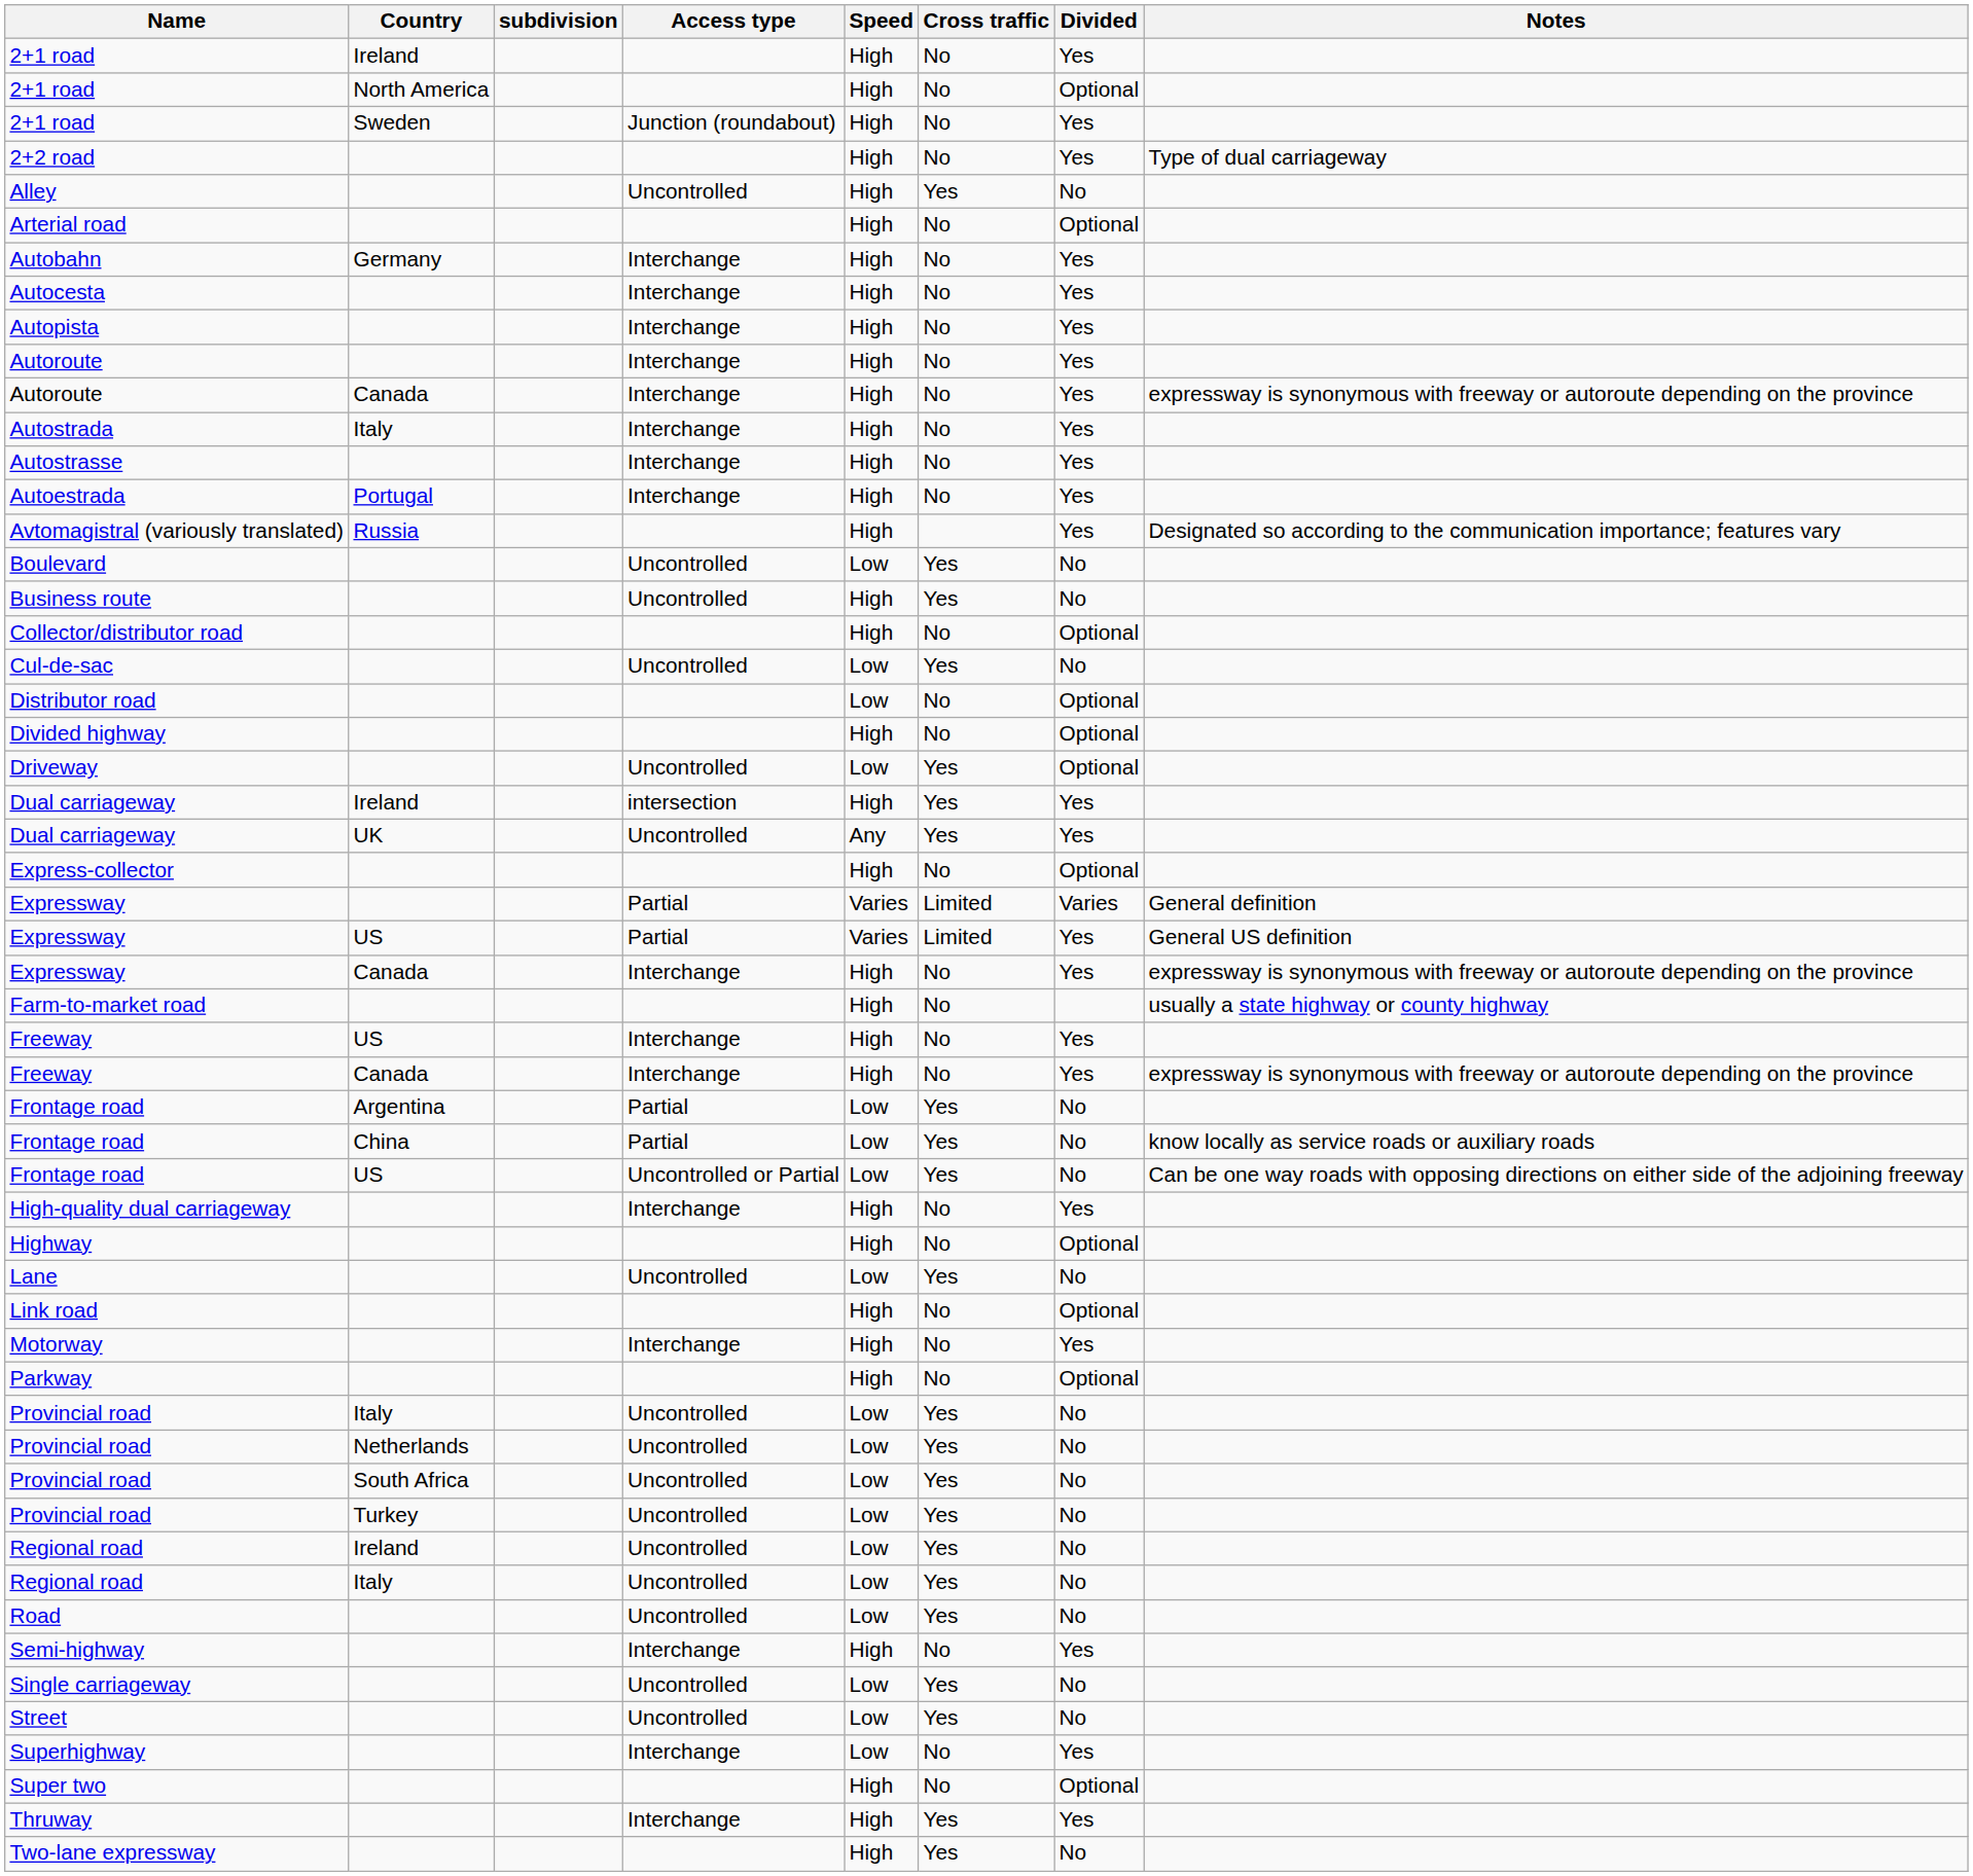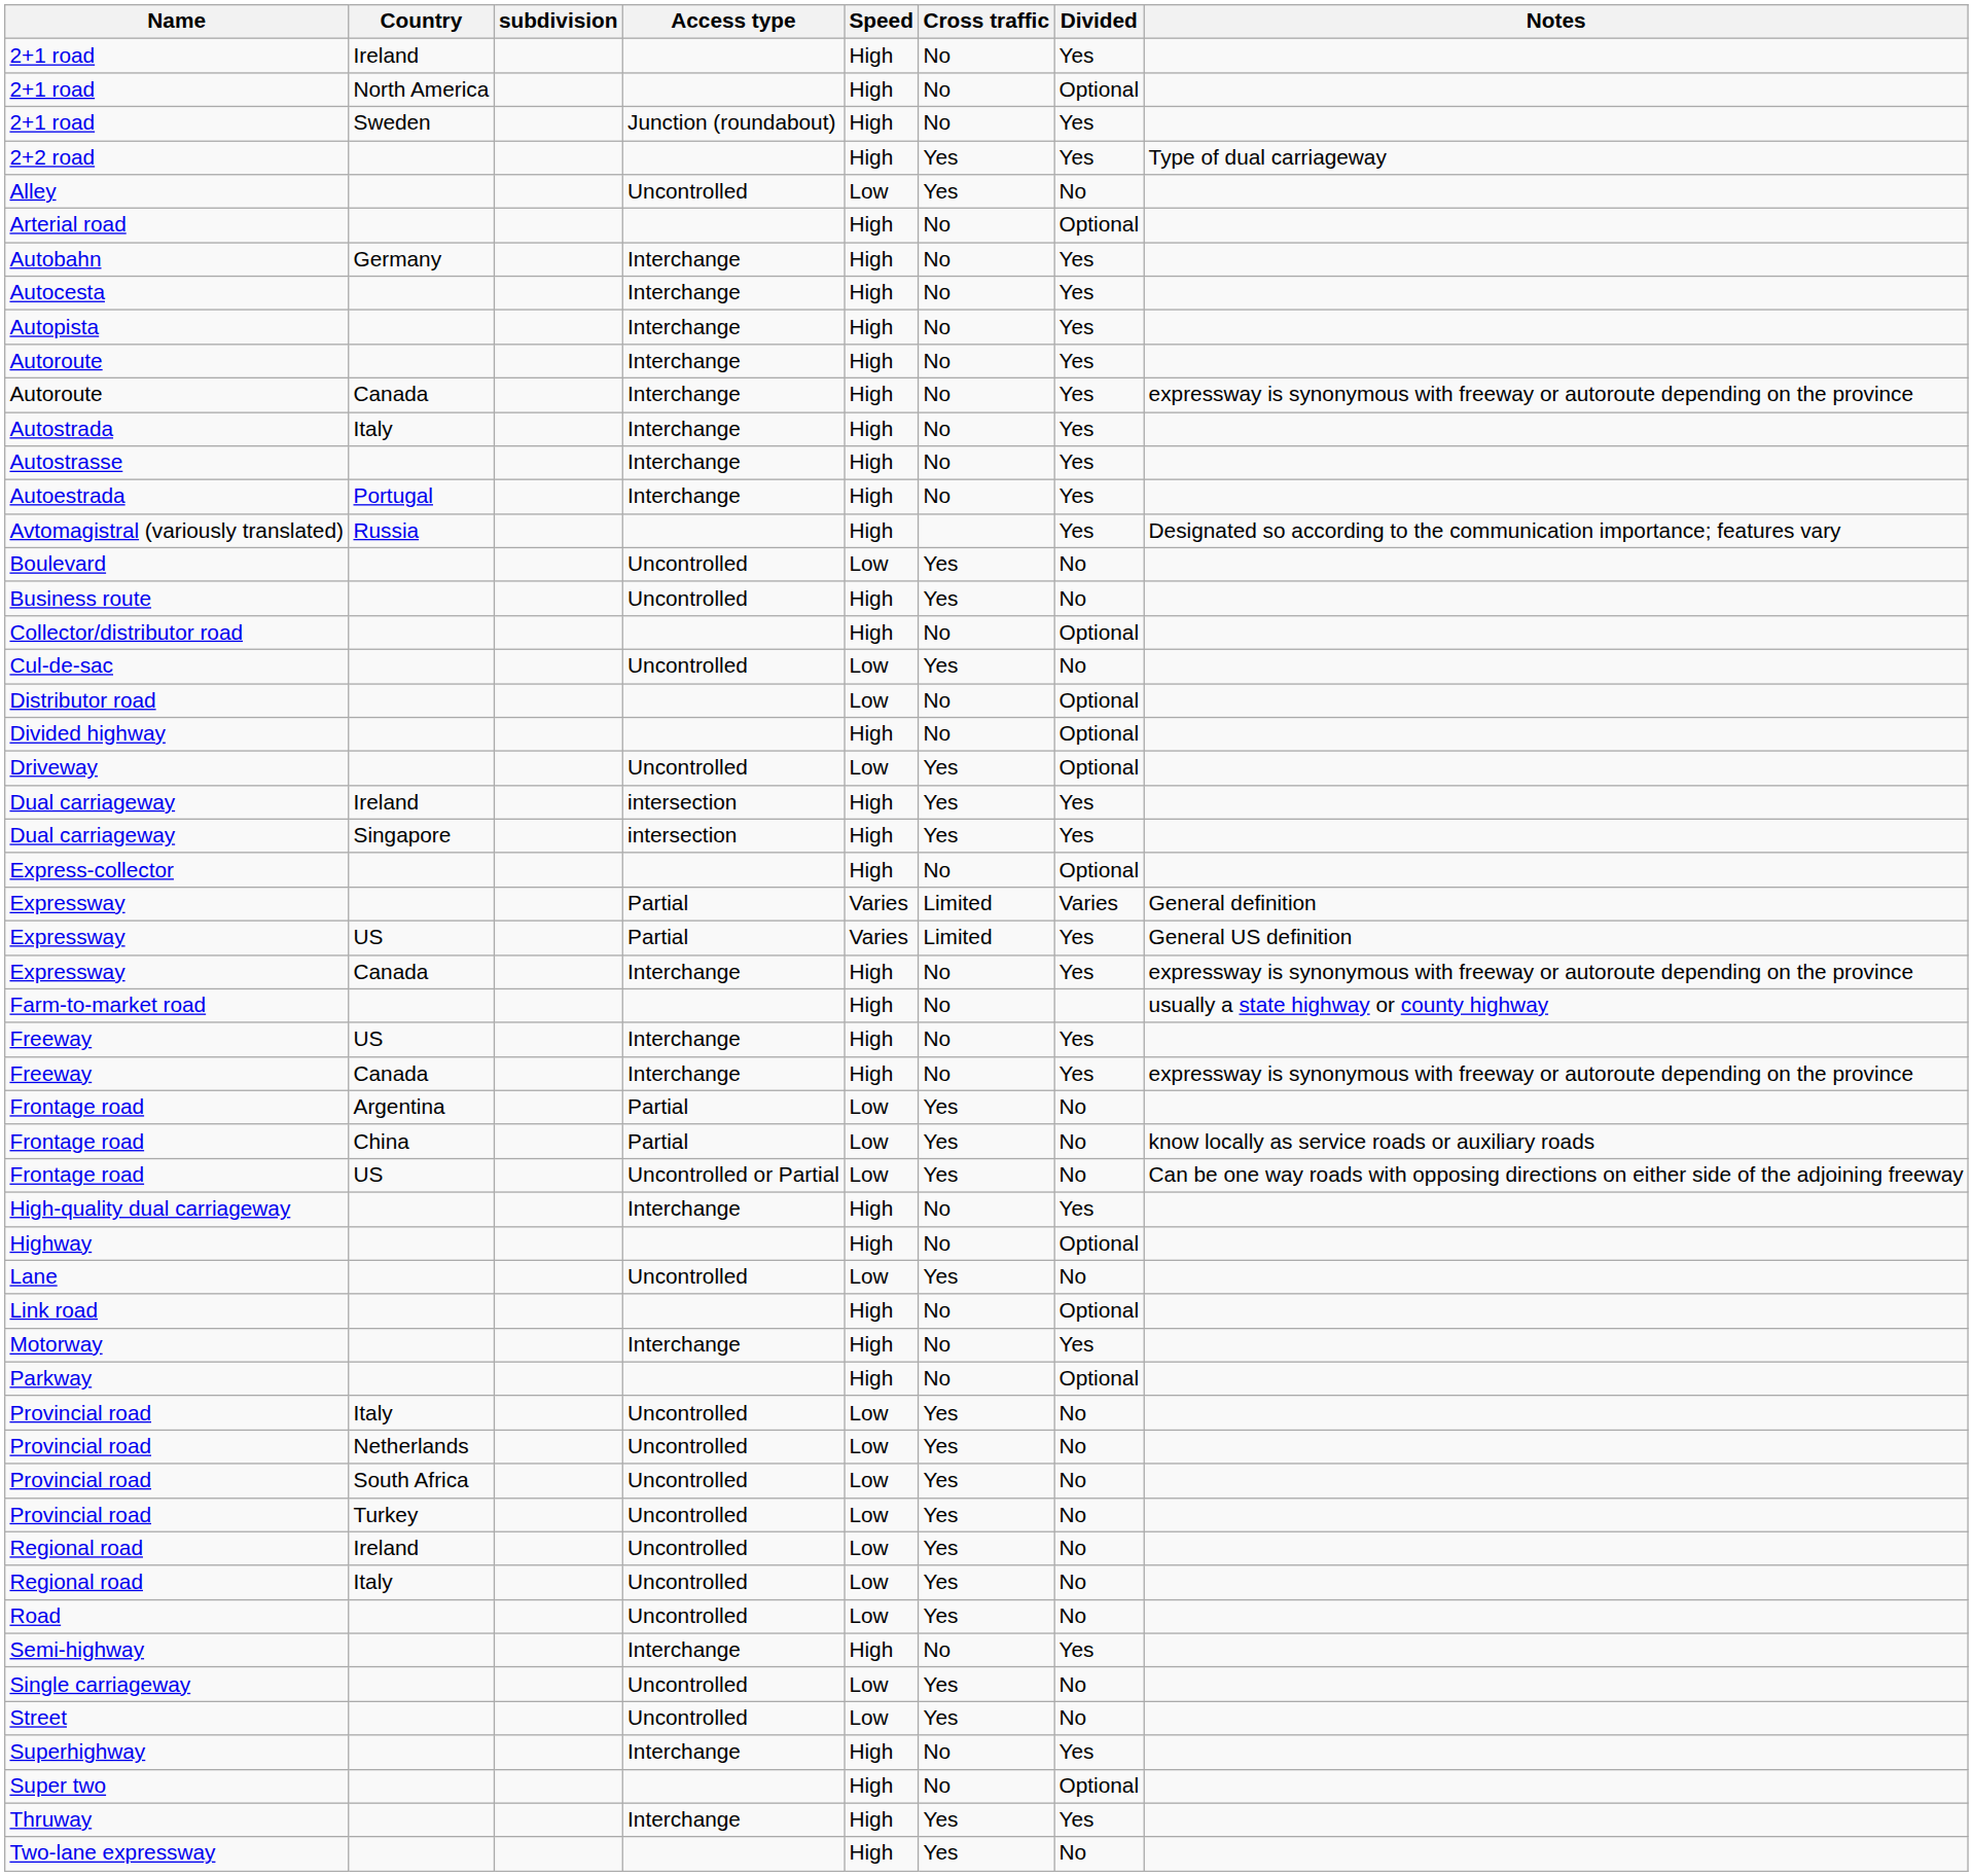 <table class="wikitable sortable">
 <tr>
 <th>Name</th>
 <th>Country</th>
 <th>subdivision</th>
 <th>Access type</th>
 <th>Speed</th>
 <th>Cross traffic</th>
 <th>Divided</th>
 <th>Notes</th>
 </tr>
 <tr>
 <td><a href='#'>2+1 road</a></td>
 <td>Ireland</td>
 <td></td>
 <td></td>
 <td>High</td>
 <td>No</td>
 <td>Yes</td>
 <td></td>
 </tr>
 <tr>
 <td><a href='#'>2+1 road</a></td>
 <td>North America</td>
 <td></td>
 <td></td>
 <td>High</td>
 <td>No</td>
 <td>Optional</td>
 <td></td>
 </tr>
 <tr>
 <td><a href='#'>2+1 road</a></td>
 <td>Sweden</td>
 <td></td>
 <td>Junction (roundabout)</td>
 <td>High</td>
 <td>No</td>
 <td>Yes</td>
 <td></td>
 </tr>
 <tr>
 <td><a href='#'>2+2 road</a></td>
 <td></td>
 <td></td>
 <td></td>
 <td>High</td>
-<td>No</td>
+<td>Yes</td>
 <td>Yes</td>
 <td>Type of dual carriageway</td>
 </tr>
 <tr>
 <td><a href='#'>Alley</a></td>
 <td></td>
 <td></td>
 <td>Uncontrolled</td>
-<td>High</td>
+<td>Low</td>
 <td>Yes</td>
 <td>No</td>
 <td></td>
 </tr>
 <tr>
 <td><a href='#'>Arterial road</a></td>
 <td></td>
 <td></td>
 <td></td>
 <td>High</td>
 <td>No</td>
 <td>Optional</td>
 <td></td>
 </tr>
 <tr>
 <td><a href='#'>Autobahn</a></td>
 <td>Germany</td>
 <td></td>
 <td>Interchange</td>
 <td>High</td>
 <td>No</td>
 <td>Yes</td>
 <td></td>
 </tr>
 <tr>
 <td><a href='#'>Autocesta</a></td>
 <td></td>
 <td></td>
 <td>Interchange</td>
 <td>High</td>
 <td>No</td>
 <td>Yes</td>
 <td></td>
 </tr>
 <tr>
 <td><a href='#'>Autopista</a></td>
 <td></td>
 <td></td>
 <td>Interchange</td>
 <td>High</td>
 <td>No</td>
 <td>Yes</td>
 <td></td>
 </tr>
 <tr>
 <td><a href='#'>Autoroute</a></td>
 <td></td>
 <td></td>
 <td>Interchange</td>
 <td>High</td>
 <td>No</td>
 <td>Yes</td>
 <td></td>
 </tr>
 <tr>
 <td>Autoroute</td>
 <td>Canada</td>
 <td></td>
 <td>Interchange</td>
 <td>High</td>
 <td>No</td>
 <td>Yes</td>
 <td>expressway is synonymous with freeway or autoroute depending on the province</td>
 </tr>
 <tr>
 <td><a href='#'>Autostrada</a></td>
 <td>Italy</td>
 <td></td>
 <td>Interchange</td>
 <td>High</td>
 <td>No</td>
 <td>Yes</td>
 <td></td>
 </tr>
 <tr>
 <td><a href='#'>Autostrasse</a></td>
 <td></td>
 <td></td>
 <td>Interchange</td>
 <td>High</td>
 <td>No</td>
 <td>Yes</td>
 <td></td>
 </tr>
 <tr>
 <td><a href='#'>Autoestrada</a></td>
 <td><a href='#'>Portugal</a></td>
 <td></td>
 <td>Interchange</td>
 <td>High</td>
 <td>No</td>
 <td>Yes</td>
 <td></td>
 </tr>
 <tr>
 <td><a href='#'>Avtomagistral</a> (variously translated)</td>
 <td><a href='#'>Russia</a></td>
 <td></td>
 <td></td>
 <td>High</td>
 <td></td>
 <td>Yes</td>
 <td>Designated so according to the communication importance; features vary</td>
 </tr>
 <tr>
 <td><a href='#'>Boulevard</a></td>
 <td></td>
 <td></td>
 <td>Uncontrolled</td>
 <td>Low</td>
 <td>Yes</td>
 <td>No</td>
 <td></td>
 </tr>
 <tr>
 <td><a href='#'>Business route</a></td>
 <td></td>
 <td></td>
 <td>Uncontrolled</td>
 <td>High</td>
 <td>Yes</td>
 <td>No</td>
 <td></td>
 </tr>
 <tr>
 <td><a href='#'>Collector/distributor road</a></td>
 <td></td>
 <td></td>
 <td></td>
 <td>High</td>
 <td>No</td>
 <td>Optional</td>
 <td></td>
 </tr>
 <tr>
 <td><a href='#'>Cul-de-sac</a></td>
 <td></td>
 <td></td>
 <td>Uncontrolled</td>
 <td>Low</td>
 <td>Yes</td>
 <td>No</td>
 <td></td>
 </tr>
 <tr>
 <td><a href='#'>Distributor road</a></td>
 <td></td>
 <td></td>
 <td></td>
 <td>Low</td>
 <td>No</td>
 <td>Optional</td>
 <td></td>
 </tr>
 <tr>
 <td><a href='#'>Divided highway</a></td>
 <td></td>
 <td></td>
 <td></td>
 <td>High</td>
 <td>No</td>
 <td>Optional</td>
 <td></td>
 </tr>
 <tr>
 <td><a href='#'>Driveway</a></td>
 <td></td>
 <td></td>
 <td>Uncontrolled</td>
 <td>Low</td>
 <td>Yes</td>
 <td>Optional</td>
 <td></td>
 </tr>
 <tr>
 <td><a href='#'>Dual carriageway</a></td>
 <td>Ireland</td>
 <td></td>
 <td>intersection</td>
 <td>High</td>
 <td>Yes</td>
 <td>Yes</td>
 <td></td>
 </tr>
 <tr>
 <td><a href='#'>Dual carriageway</a></td>
-<td>UK</td>
+<td>Singapore</td>
 <td></td>
-<td>Uncontrolled</td>
-<td>Any</td>
+<td>intersection</td>
+<td>High</td>
 <td>Yes</td>
 <td>Yes</td>
 <td></td>
 </tr>
 <tr>
 <td><a href='#'>Express-collector</a></td>
 <td></td>
 <td></td>
 <td></td>
 <td>High</td>
 <td>No</td>
 <td>Optional</td>
 <td></td>
 </tr>
 <tr>
 <td><a href='#'>Expressway</a></td>
 <td></td>
 <td></td>
 <td>Partial</td>
 <td>Varies</td>
 <td>Limited</td>
 <td>Varies</td>
 <td>General definition</td>
 </tr>
 <tr>
 <td><a href='#'>Expressway</a></td>
 <td>US</td>
 <td></td>
 <td>Partial</td>
 <td>Varies</td>
 <td>Limited</td>
 <td>Yes</td>
 <td>General US definition</td>
 </tr>
 <tr>
 <td><a href='#'>Expressway</a></td>
 <td>Canada</td>
 <td></td>
 <td>Interchange</td>
 <td>High</td>
 <td>No</td>
 <td>Yes</td>
 <td>expressway is synonymous with freeway or autoroute depending on the province</td>
 </tr>
 <tr>
 <td><a href='#'>Farm-to-market road</a></td>
 <td></td>
 <td></td>
 <td></td>
 <td>High</td>
 <td>No</td>
 <td></td>
 <td>usually a <a href='#'>state highway</a> or <a href='#'>county highway</a></td>
 </tr>
 <tr>
 <td><a href='#'>Freeway</a></td>
 <td>US</td>
 <td></td>
 <td>Interchange</td>
 <td>High</td>
 <td>No</td>
 <td>Yes</td>
 <td></td>
 </tr>
 <tr>
 <td><a href='#'>Freeway</a></td>
 <td>Canada</td>
 <td></td>
 <td>Interchange</td>
 <td>High</td>
 <td>No</td>
 <td>Yes</td>
 <td>expressway is synonymous with freeway or autoroute depending on the province</td>
 </tr>
 <tr>
 <td><a href='#'>Frontage road</a></td>
 <td>Argentina</td>
 <td></td>
 <td>Partial</td>
 <td>Low</td>
 <td>Yes</td>
 <td>No</td>
 <td></td>
 </tr>
 <tr>
 <td><a href='#'>Frontage road</a></td>
 <td>China</td>
 <td></td>
 <td>Partial</td>
 <td>Low</td>
 <td>Yes</td>
 <td>No</td>
 <td>know locally as service roads or auxiliary roads</td>
 </tr>
 <tr>
 <td><a href='#'>Frontage road</a></td>
 <td>US</td>
 <td></td>
 <td>Uncontrolled or Partial</td>
 <td>Low</td>
 <td>Yes</td>
 <td>No</td>
 <td>Can be one way roads with opposing directions on either side of the adjoining freeway</td>
 </tr>
 <tr>
 <td><a href='#'>High-quality dual carriageway</a></td>
 <td></td>
 <td></td>
 <td>Interchange</td>
 <td>High</td>
 <td>No</td>
 <td>Yes</td>
 <td></td>
 </tr>
 <tr>
 <td><a href='#'>Highway</a></td>
 <td></td>
 <td></td>
 <td></td>
 <td>High</td>
 <td>No</td>
 <td>Optional</td>
 <td></td>
 </tr>
 <tr>
 <td><a href='#'>Lane</a></td>
 <td></td>
 <td></td>
 <td>Uncontrolled</td>
 <td>Low</td>
 <td>Yes</td>
 <td>No</td>
 <td></td>
 </tr>
 <tr>
 <td><a href='#'>Link road</a></td>
 <td></td>
 <td></td>
 <td></td>
 <td>High</td>
 <td>No</td>
 <td>Optional</td>
 <td></td>
 </tr>
 <tr>
 <td><a href='#'>Motorway</a></td>
 <td></td>
 <td></td>
 <td>Interchange</td>
 <td>High</td>
 <td>No</td>
 <td>Yes</td>
 <td></td>
 </tr>
 <tr>
 <td><a href='#'>Parkway</a></td>
 <td></td>
 <td></td>
 <td></td>
 <td>High</td>
 <td>No</td>
 <td>Optional</td>
 <td></td>
 </tr>
 <tr>
 <td><a href='#'>Provincial road</a></td>
 <td>Italy</td>
 <td></td>
 <td>Uncontrolled</td>
 <td>Low</td>
 <td>Yes</td>
 <td>No</td>
 <td></td>
 </tr>
 <tr>
 <td><a href='#'>Provincial road</a></td>
 <td>Netherlands</td>
 <td></td>
 <td>Uncontrolled</td>
 <td>Low</td>
 <td>Yes</td>
 <td>No</td>
 <td></td>
 </tr>
 <tr>
 <td><a href='#'>Provincial road</a></td>
 <td>South Africa</td>
 <td></td>
 <td>Uncontrolled</td>
 <td>Low</td>
 <td>Yes</td>
 <td>No</td>
 <td></td>
 </tr>
 <tr>
 <td><a href='#'>Provincial road</a></td>
 <td>Turkey</td>
 <td></td>
 <td>Uncontrolled</td>
 <td>Low</td>
 <td>Yes</td>
 <td>No</td>
 <td></td>
 </tr>
 <tr>
 <td><a href='#'>Regional road</a></td>
 <td>Ireland</td>
 <td></td>
 <td>Uncontrolled</td>
 <td>Low</td>
 <td>Yes</td>
 <td>No</td>
 <td></td>
 </tr>
 <tr>
 <td><a href='#'>Regional road</a></td>
 <td>Italy</td>
 <td></td>
 <td>Uncontrolled</td>
 <td>Low</td>
 <td>Yes</td>
 <td>No</td>
 <td></td>
 </tr>
 <tr>
 <td><a href='#'>Road</a></td>
 <td></td>
 <td></td>
 <td>Uncontrolled</td>
 <td>Low</td>
 <td>Yes</td>
 <td>No</td>
 <td></td>
 </tr>
 <tr>
 <td><a href='#'>Semi-highway</a></td>
 <td></td>
 <td></td>
 <td>Interchange</td>
 <td>High</td>
 <td>No</td>
 <td>Yes</td>
 <td></td>
 </tr>
 <tr>
 <td><a href='#'>Single carriageway</a></td>
 <td></td>
 <td></td>
 <td>Uncontrolled</td>
 <td>Low</td>
 <td>Yes</td>
 <td>No</td>
 <td></td>
 </tr>
 <tr>
 <td><a href='#'>Street</a></td>
 <td></td>
 <td></td>
 <td>Uncontrolled</td>
 <td>Low</td>
 <td>Yes</td>
 <td>No</td>
 <td></td>
 </tr>
 <tr>
 <td><a href='#'>Superhighway</a></td>
 <td></td>
 <td></td>
 <td>Interchange</td>
-<td>Low</td>
+<td>High</td>
 <td>No</td>
 <td>Yes</td>
 <td></td>
 </tr>
 <tr>
 <td><a href='#'>Super two</a></td>
 <td></td>
 <td></td>
 <td></td>
 <td>High</td>
 <td>No</td>
 <td>Optional</td>
 <td></td>
 </tr>
 <tr>
 <td><a href='#'>Thruway</a></td>
 <td></td>
 <td></td>
 <td>Interchange</td>
 <td>High</td>
 <td>Yes</td>
 <td>Yes</td>
 <td></td>
 </tr>
 <tr>
 <td><a href='#'>Two-lane expressway</a></td>
 <td></td>
 <td></td>
 <td></td>
 <td>High</td>
 <td>Yes</td>
 <td>No</td>
 <td></td>
 </tr>
 </table>
